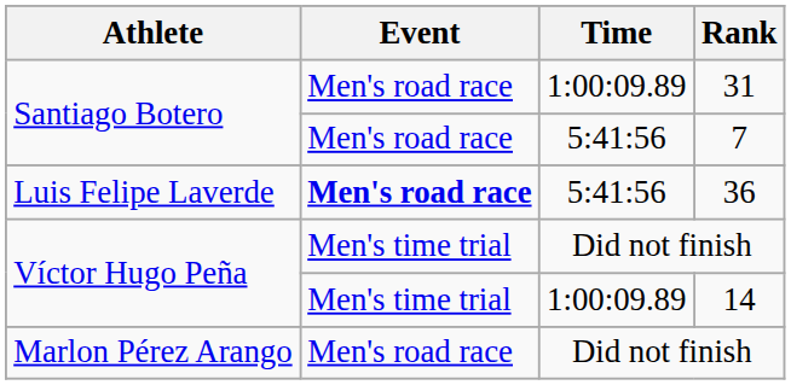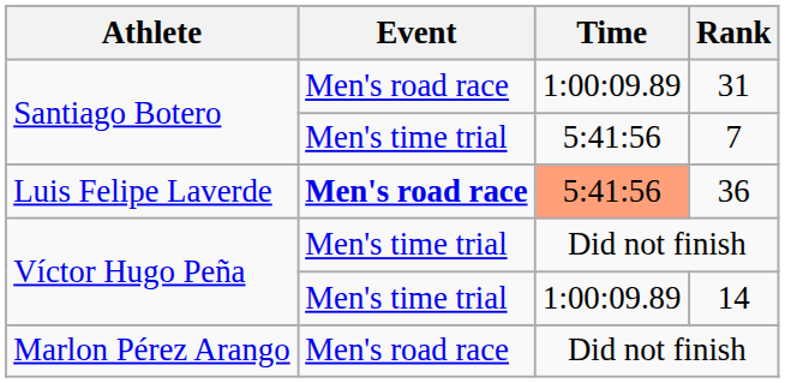 <table class=wikitable style="font-size:90%">
 <tr>
 <th>Athlete</th>
 <th>Event</th>
 <th>Time</th>
 <th>Rank</th>
 </tr>
 <tr align=center>
 <td align=left rowspan=2><a href='#'>Santiago Botero</a></td>
 <td align=left><a href='#'>Men's road race</a></td>
 <td>1:00:09.89</td>
 <td>31</td>
 </tr>
 <tr align=center>
-<td align=left><a href='#'>Men's road race</a></td>
+<td align=left><a href='#'>Men's time trial</a></td>
 <td>5:41:56</td>
 <td>7</td>
 </tr>
 <tr align=center>
 <td align=left><a href='#'>Luis Felipe Laverde</a></td>
 <td align=left><strong><a href='#'>Men's road race</a></strong></td>
-<td>5:41:56</td>
+<td style="background: lightsalmon;">5:41:56</td>
 <td>36</td>
 </tr>
 <tr align=center>
 <td align=left rowspan=2><a href='#'>Víctor Hugo Peña</a></td>
 <td align=left><a href='#'>Men's time trial</a></td>
 <td colspan=2>Did not finish</td>
 </tr>
 <tr align=center>
 <td align=left><a href='#'>Men's time trial</a></td>
 <td>1:00:09.89</td>
 <td>14</td>
 </tr>
 <tr align=center>
 <td align=left><a href='#'>Marlon Pérez Arango</a></td>
 <td align=left><a href='#'>Men's road race</a></td>
 <td colspan=2>Did not finish</td>
 </tr>
 </table>
